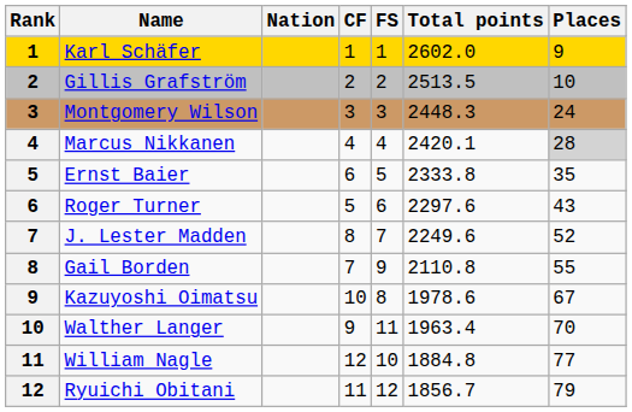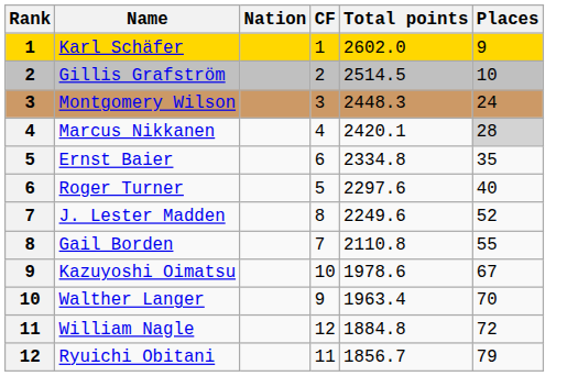 <table class=wikitable>
 <tr>
 <th>Rank</th>
 <th>Name</th>
 <th>Nation</th>
 <th>CF</th>
-<th>FS</th>
 <th>Total points</th>
 <th>Places</th>
 </tr>
 <tr bgcolor=gold>
 <td align=center><strong>1</strong></td>
 <td><a href='#'>Karl Schäfer</a></td>
 <td></td>
-<td>1</td>
 <td>1</td>
 <td>2602.0</td>
 <td>9</td>
 </tr>
 <tr bgcolor=silver>
 <td align=center><strong>2</strong></td>
 <td><a href='#'>Gillis Grafström</a></td>
 <td></td>
 <td>2</td>
-<td>2</td>
-<td>2513.5</td>
+<td>2514.5</td>
 <td>10</td>
 </tr>
 <tr bgcolor=cc9966>
 <td align=center><strong>3</strong></td>
 <td><a href='#'>Montgomery Wilson</a></td>
 <td></td>
-<td>3</td>
 <td>3</td>
 <td>2448.3</td>
 <td>24</td>
 </tr>
 <tr>
 <th>4</th>
 <td><a href='#'>Marcus Nikkanen</a></td>
 <td></td>
 <td>4</td>
-<td>4</td>
 <td>2420.1</td>
 <td style="background: lightgrey;">28</td>
 </tr>
 <tr>
 <th>5</th>
 <td><a href='#'>Ernst Baier</a></td>
 <td></td>
 <td>6</td>
-<td>5</td>
-<td>2333.8</td>
+<td>2334.8</td>
 <td>35</td>
 </tr>
 <tr>
 <th>6</th>
 <td><a href='#'>Roger Turner</a></td>
 <td></td>
 <td>5</td>
-<td>6</td>
 <td>2297.6</td>
-<td>43</td>
+<td>40</td>
 </tr>
 <tr>
 <th>7</th>
 <td><a href='#'>J. Lester Madden</a></td>
 <td></td>
 <td>8</td>
-<td>7</td>
 <td>2249.6</td>
 <td>52</td>
 </tr>
 <tr>
 <th>8</th>
 <td><a href='#'>Gail Borden</a></td>
 <td></td>
 <td>7</td>
-<td>9</td>
 <td>2110.8</td>
 <td>55</td>
 </tr>
 <tr>
 <th>9</th>
 <td><a href='#'>Kazuyoshi Oimatsu</a></td>
 <td></td>
 <td>10</td>
-<td>8</td>
 <td>1978.6</td>
 <td>67</td>
 </tr>
 <tr>
 <th>10</th>
 <td><a href='#'>Walther Langer</a></td>
 <td></td>
 <td>9</td>
-<td>11</td>
 <td>1963.4</td>
 <td>70</td>
 </tr>
 <tr>
 <th>11</th>
 <td><a href='#'>William Nagle</a></td>
 <td></td>
 <td>12</td>
-<td>10</td>
 <td>1884.8</td>
-<td>77</td>
+<td>72</td>
 </tr>
 <tr>
 <th>12</th>
 <td><a href='#'>Ryuichi Obitani</a></td>
 <td></td>
 <td>11</td>
-<td>12</td>
 <td>1856.7</td>
 <td>79</td>
 </tr>
 </table>
